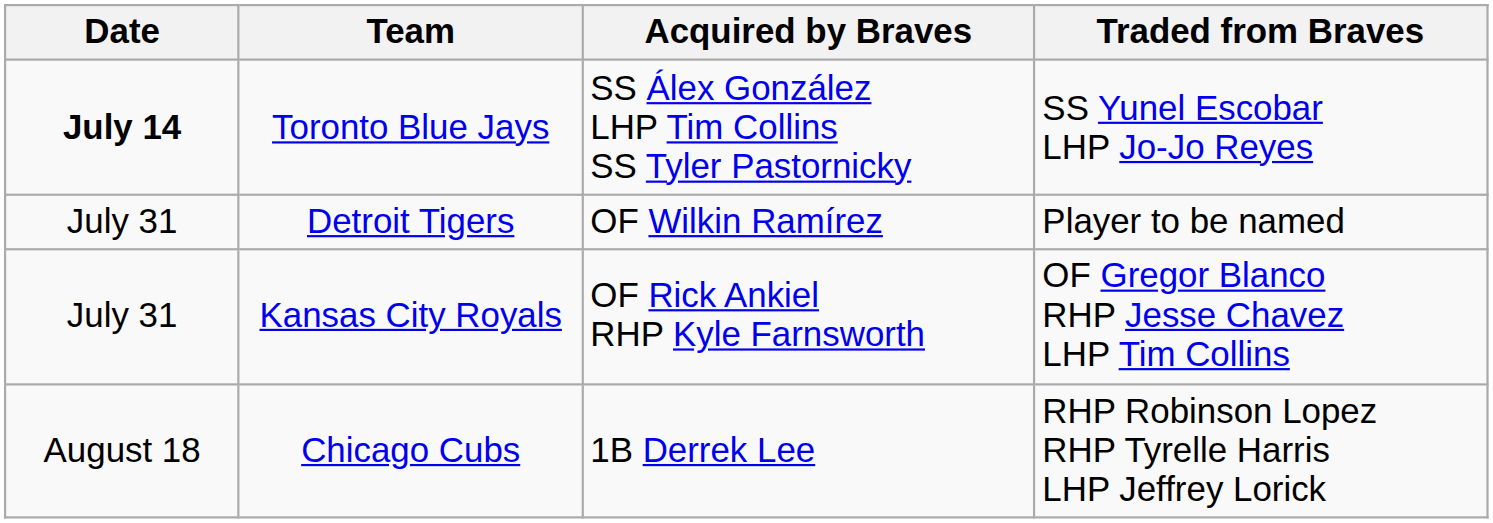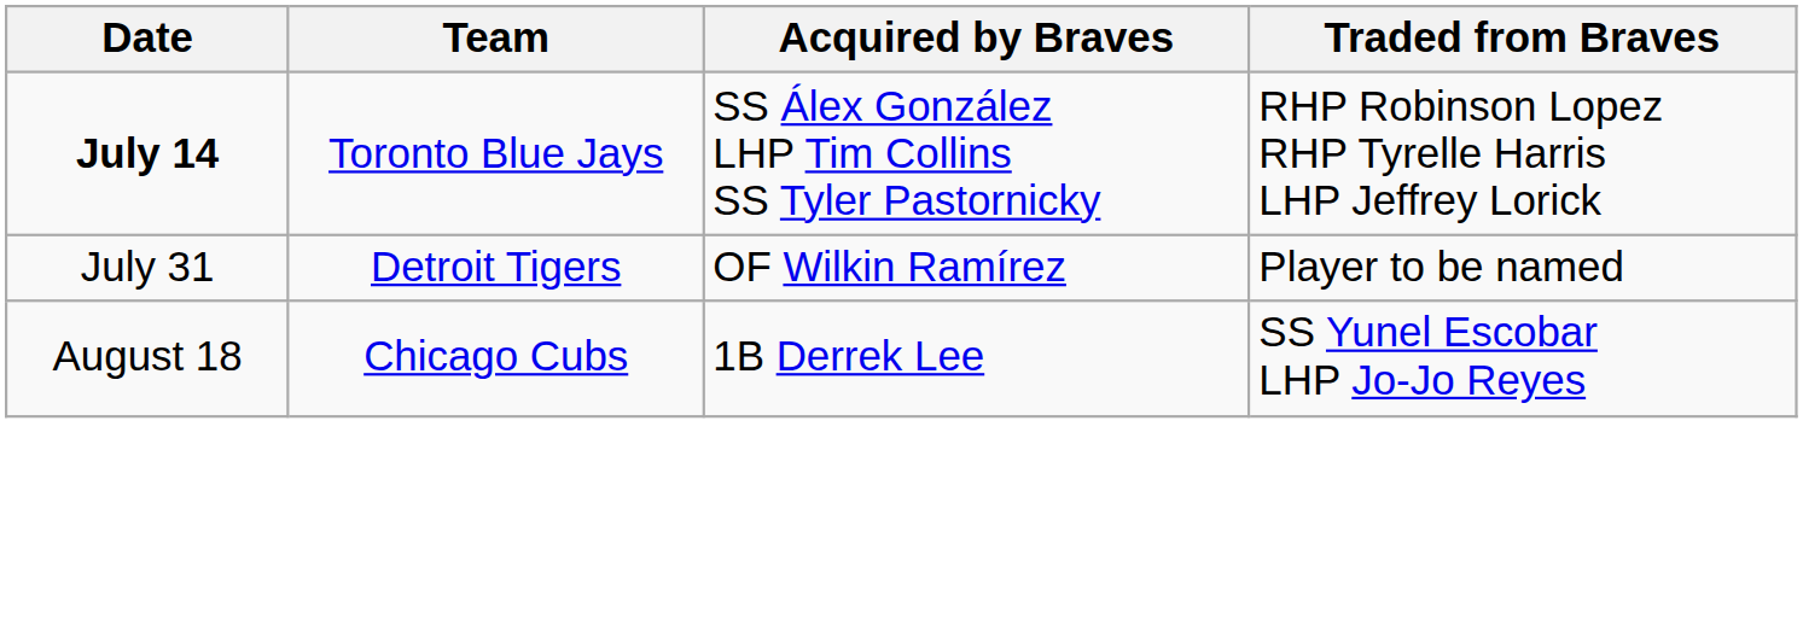 <table class="wikitable">
 <tr>
 <th scope="col" width="100">Date</th>
 <th scope="col" width="150">Team</th>
 <th scope="col" width="200">Acquired by Braves</th>
 <th scope="col" width="200">Traded from Braves</th>
 </tr>
 <tr>
 <td style="text-align: center;"><strong>July 14</strong></td>
 <td style="text-align: center;"><a href='#'>Toronto Blue Jays</a></td>
 <td>SS <a href='#'>Álex González</a><br>LHP <a href='#'>Tim Collins</a><br>SS <a href='#'>Tyler Pastornicky</a></td>
-<td>SS <a href='#'>Yunel Escobar</a><br> LHP <a href='#'>Jo-Jo Reyes</a></td>
+<td>RHP Robinson Lopez<br> RHP Tyrelle Harris<br>LHP Jeffrey Lorick</td>
 </tr>
 <tr>
 <td style="text-align: center;">July 31</td>
 <td style="text-align: center;"><a href='#'>Detroit Tigers</a></td>
 <td>OF <a href='#'>Wilkin Ramírez</a></td>
 <td>Player to be named</td>
 </tr>
 <tr>
-<td style="text-align: center;">July 31</td>
-<td style="text-align: center;"><a href='#'>Kansas City Royals</a></td>
-<td>OF <a href='#'>Rick Ankiel</a><br>RHP <a href='#'>Kyle Farnsworth</a></td>
-<td>OF <a href='#'>Gregor Blanco</a><br>RHP <a href='#'>Jesse Chavez</a><br>LHP <a href='#'>Tim Collins</a></td>
-</tr>
-<tr>
 <td style="text-align: center;">August 18</td>
 <td style="text-align: center;"><a href='#'>Chicago Cubs</a></td>
 <td>1B <a href='#'>Derrek Lee</a></td>
-<td>RHP Robinson Lopez<br> RHP Tyrelle Harris<br>LHP Jeffrey Lorick</td>
+<td>SS <a href='#'>Yunel Escobar</a><br> LHP <a href='#'>Jo-Jo Reyes</a></td>
 </tr>
 </table>
